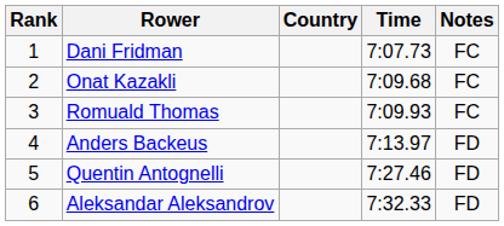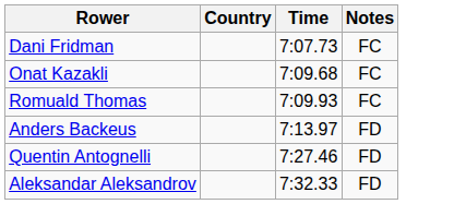 <table class="wikitable" style="text-align:center">
 <tr>
-<th>Rank</th>
 <th>Rower</th>
 <th>Country</th>
 <th>Time</th>
 <th>Notes</th>
 </tr>
 <tr>
-<td>1</td>
 <td align="left"><a href='#'>Dani Fridman</a></td>
 <td align="left"></td>
 <td>7:07.73</td>
 <td>FC</td>
 </tr>
 <tr>
-<td>2</td>
 <td align="left"><a href='#'>Onat Kazakli</a></td>
 <td align="left"></td>
 <td>7:09.68</td>
 <td>FC</td>
 </tr>
 <tr>
-<td>3</td>
 <td align="left"><a href='#'>Romuald Thomas</a></td>
 <td align="left"></td>
 <td>7:09.93</td>
 <td>FC</td>
 </tr>
 <tr>
-<td>4</td>
 <td align="left"><a href='#'>Anders Backeus</a></td>
 <td align="left"></td>
 <td>7:13.97</td>
 <td>FD</td>
 </tr>
 <tr>
-<td>5</td>
 <td align="left"><a href='#'>Quentin Antognelli</a></td>
 <td align="left"></td>
 <td>7:27.46</td>
 <td>FD</td>
 </tr>
 <tr>
-<td>6</td>
 <td align="left"><a href='#'>Aleksandar Aleksandrov</a></td>
 <td align="left"></td>
 <td>7:32.33</td>
 <td>FD</td>
 </tr>
 </table>
